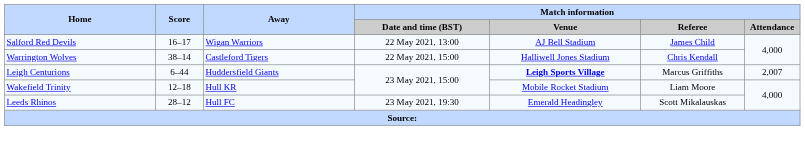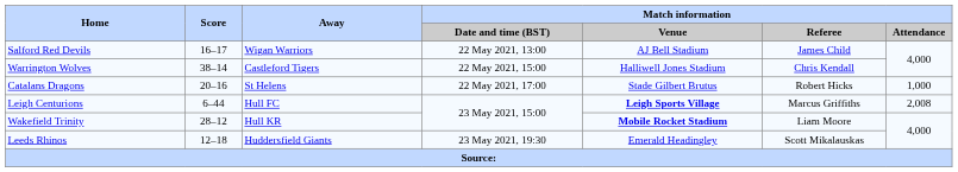 <table border=1 style="border-collapse:collapse; font-size:90%; text-align:center;" cellpadding=3 cellspacing=0 width=100%>
 <tr style="background:#C1D8ff;">
 <th scope="col" rowspan=2 width=19%>Home</th>
 <th scope="col" rowspan=2 width=6%>Score</th>
 <th scope="col" rowspan=2 width=19%>Away</th>
 <th colspan=4>Match information</th>
 </tr>
 <tr style="background:#CCCCCC;">
 <th scope="col" width=17%>Date and time (BST)</th>
 <th scope="col" width=19%>Venue</th>
 <th scope="col" width=13%>Referee</th>
 <th scope="col" width=7%>Attendance</th>
 </tr>
 <tr style="background:#F5FAFF;">
 <td style="text-align:left;"> <a href='#'>Salford Red Devils</a></td>
 <td>16–17</td>
 <td style="text-align:left;"> <a href='#'>Wigan Warriors</a></td>
 <td>22 May 2021, 13:00</td>
 <td><a href='#'>AJ Bell Stadium</a></td>
 <td><a href='#'>James Child</a></td>
 <td rowspan=2>4,000</td>
 </tr>
 <tr style="background:#F5FAFF;">
 <td style="text-align:left;"> <a href='#'>Warrington Wolves</a></td>
 <td>38–14</td>
 <td style="text-align:left;"> <a href='#'>Castleford Tigers</a></td>
 <td>22 May 2021, 15:00</td>
 <td><a href='#'>Halliwell Jones Stadium</a></td>
 <td><a href='#'>Chris Kendall</a></td>
 </tr>
 <tr style="background:#F5FAFF;">
+<td style="text-align:left;"> <a href='#'>Catalans Dragons</a></td>
+<td>20–16</td>
+<td style="text-align:left;"> <a href='#'>St Helens</a></td>
+<td>22 May 2021, 17:00</td>
+<td><a href='#'>Stade Gilbert Brutus</a></td>
+<td>Robert Hicks</td>
+<td>1,000</td>
+</tr>
+<tr style="background:#F5FAFF;">
 <td style="text-align:left;"> <a href='#'>Leigh Centurions</a></td>
 <td>6–44</td>
-<td style="text-align:left;"> <a href='#'>Huddersfield Giants</a></td>
+<td style="text-align:left;"> <a href='#'>Hull FC</a></td>
 <td rowspan=2>23 May 2021, 15:00</td>
 <td><strong><a href='#'>Leigh Sports Village</a></strong></td>
 <td>Marcus Griffiths</td>
-<td>2,007</td>
+<td>2,008</td>
 </tr>
 <tr style="background:#F5FAFF;">
 <td style="text-align:left;"> <a href='#'>Wakefield Trinity</a></td>
-<td>12–18</td>
+<td>28–12</td>
 <td style="text-align:left;"> <a href='#'>Hull KR</a></td>
-<td><a href='#'>Mobile Rocket Stadium</a></td>
+<td><strong><a href='#'>Mobile Rocket Stadium</a></strong></td>
 <td>Liam Moore</td>
 <td rowspan=2>4,000</td>
 </tr>
 <tr style="background:#F5FAFF;">
 <td style="text-align:left;"> <a href='#'>Leeds Rhinos</a></td>
-<td>28–12</td>
-<td style="text-align:left;"> <a href='#'>Hull FC</a></td>
+<td>12–18</td>
+<td style="text-align:left;"> <a href='#'>Huddersfield Giants</a></td>
 <td>23 May 2021, 19:30</td>
 <td><a href='#'>Emerald Headingley</a></td>
 <td>Scott Mikalauskas</td>
 </tr>
 <tr style="background:#c1d8ff;">
 <th colspan=7>Source:</th>
 </tr>
 </table>
